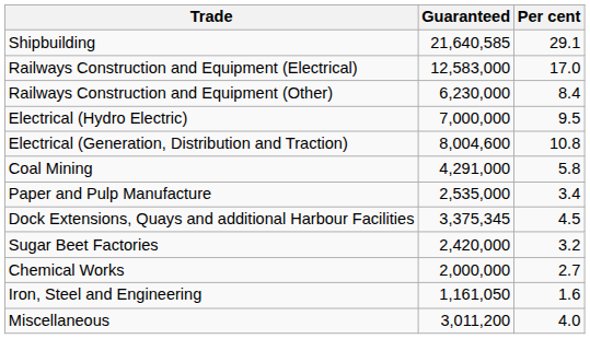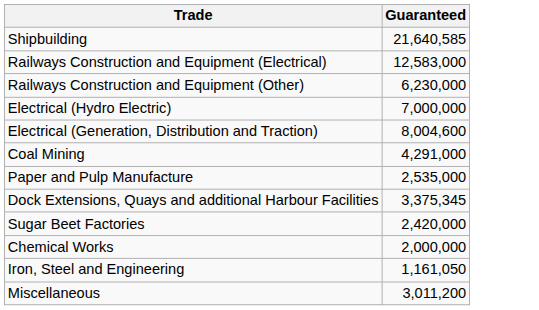 <table class="wikitable" width="auto" style="text-align: right">
 <tr>
 <th>Trade</th>
 <th>Guaranteed</th>
-<th>Per cent</th>
 </tr>
 <tr>
 <td style="text-align:left;">Shipbuilding</td>
 <td>21,640,585</td>
-<td>29.1</td>
 </tr>
 <tr>
 <td style="text-align:left;">Railways Construction and Equipment (Electrical)</td>
 <td>12,583,000</td>
-<td>17.0</td>
 </tr>
 <tr>
 <td style="text-align:left;">Railways Construction and Equipment (Other)</td>
 <td>6,230,000</td>
-<td>8.4</td>
 </tr>
 <tr>
 <td style="text-align:left;">Electrical (Hydro Electric)</td>
 <td>7,000,000</td>
-<td>9.5</td>
 </tr>
 <tr>
 <td style="text-align:left;">Electrical (Generation, Distribution and Traction)</td>
 <td>8,004,600</td>
-<td>10.8</td>
 </tr>
 <tr>
 <td style="text-align:left;">Coal Mining</td>
 <td>4,291,000</td>
-<td>5.8</td>
 </tr>
 <tr>
 <td style="text-align:left;">Paper and Pulp Manufacture</td>
 <td>2,535,000</td>
-<td>3.4</td>
 </tr>
 <tr>
 <td style="text-align:left;">Dock Extensions, Quays and additional Harbour Facilities</td>
 <td>3,375,345</td>
-<td>4.5</td>
 </tr>
 <tr>
 <td style="text-align:left;">Sugar Beet Factories</td>
 <td>2,420,000</td>
-<td>3.2</td>
 </tr>
 <tr>
 <td style="text-align:left;">Chemical Works</td>
 <td>2,000,000</td>
-<td>2.7</td>
 </tr>
 <tr>
 <td style="text-align:left;">Iron, Steel and Engineering</td>
 <td>1,161,050</td>
-<td>1.6</td>
 </tr>
 <tr>
 <td style="text-align:left;">Miscellaneous</td>
 <td>3,011,200</td>
-<td>4.0</td>
 </tr>
 </table>
